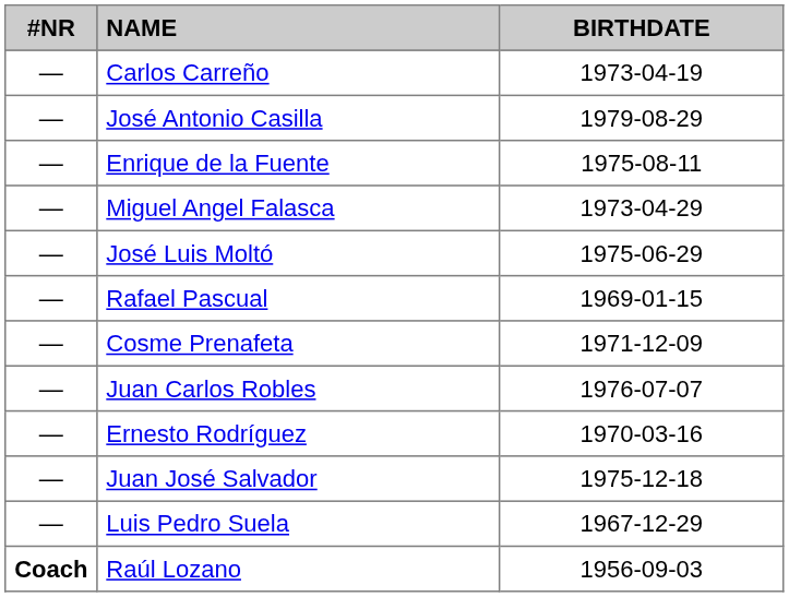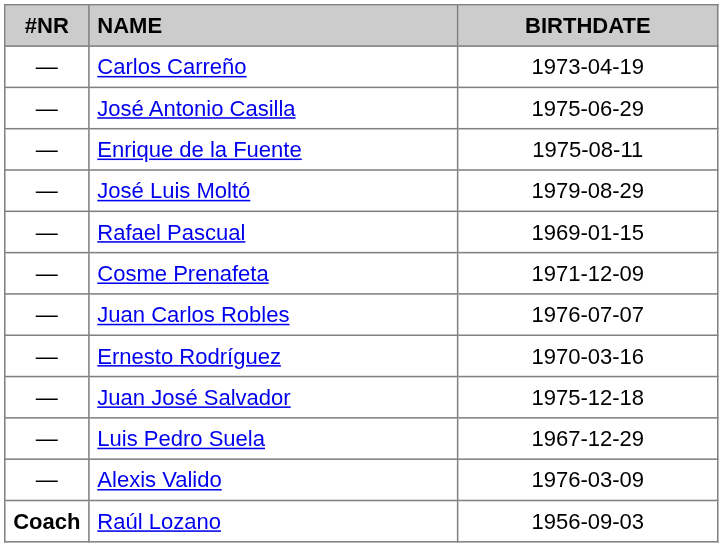 <table border="1" cellspacing="2" cellpadding="5" style="border-collapse: collapse; font-size: 90%;">
 <tr style="background: #cccccc">
 <th>#NR</th>
 <th style="text-align: left; width: 16em">NAME</th>
 <th style="width: 11em">BIRTHDATE</th>
 </tr>
 <tr>
 <td align="center">—</td>
 <td><a href='#'>Carlos Carreño</a></td>
 <td align="center">1973-04-19</td>
 </tr>
 <tr>
 <td align="center">—</td>
 <td><a href='#'>José Antonio Casilla</a></td>
-<td align="center">1979-08-29</td>
+<td align="center">1975-06-29</td>
 </tr>
 <tr>
 <td align="center">—</td>
 <td><a href='#'>Enrique de la Fuente</a></td>
 <td align="center">1975-08-11</td>
 </tr>
 <tr>
 <td align="center">—</td>
-<td><a href='#'>Miguel Angel Falasca</a></td>
-<td align="center">1973-04-29</td>
-</tr>
-<tr>
-<td align="center">—</td>
 <td><a href='#'>José Luis Moltó</a></td>
-<td align="center">1975-06-29</td>
+<td align="center">1979-08-29</td>
 </tr>
 <tr>
 <td align="center">—</td>
 <td><a href='#'>Rafael Pascual</a></td>
 <td align="center">1969-01-15</td>
 </tr>
 <tr>
 <td align="center">—</td>
 <td><a href='#'>Cosme Prenafeta</a></td>
 <td align="center">1971-12-09</td>
 </tr>
 <tr>
 <td align="center">—</td>
 <td><a href='#'>Juan Carlos Robles</a></td>
 <td align="center">1976-07-07</td>
 </tr>
 <tr>
 <td align="center">—</td>
 <td><a href='#'>Ernesto Rodríguez</a></td>
 <td align="center">1970-03-16</td>
 </tr>
 <tr>
 <td align="center">—</td>
 <td><a href='#'>Juan José Salvador</a></td>
 <td align="center">1975-12-18</td>
 </tr>
 <tr>
 <td align="center">—</td>
 <td><a href='#'>Luis Pedro Suela</a></td>
 <td align="center">1967-12-29</td>
 </tr>
 <tr>
+<td align="center">—</td>
+<td><a href='#'>Alexis Valido</a></td>
+<td align="center">1976-03-09</td>
+</tr>
+<tr>
 <td align="center"><strong>Coach</strong></td>
 <td><a href='#'>Raúl Lozano</a></td>
 <td align="center">1956-09-03</td>
 </tr>
 </table>
